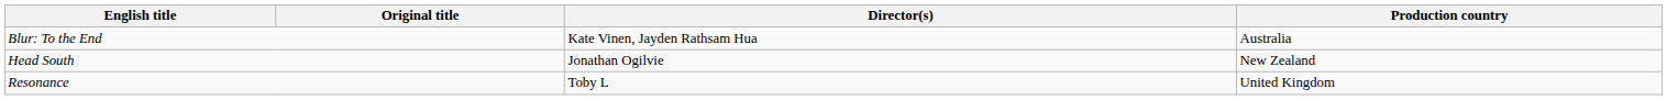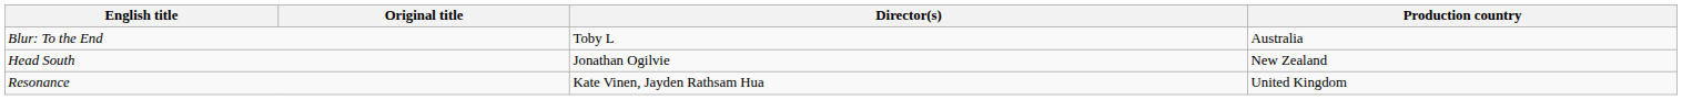 <table class="wikitable" style="width:95%; margin-bottom:2px">
 <tr>
 <th>English title</th>
 <th>Original title</th>
 <th>Director(s)</th>
 <th>Production country</th>
 </tr>
 <tr>
 <td colspan=2><em>Blur: To the End</em></td>
-<td>Kate Vinen, Jayden Rathsam Hua</td>
+<td>Toby L</td>
 <td>Australia</td>
 </tr>
 <tr>
 <td colspan=2><em>Head South</em></td>
 <td>Jonathan Ogilvie</td>
 <td>New Zealand</td>
 </tr>
 <tr>
 <td colspan=2><em>Resonance</em></td>
-<td>Toby L</td>
+<td>Kate Vinen, Jayden Rathsam Hua</td>
 <td>United Kingdom</td>
 </tr>
 </table>
